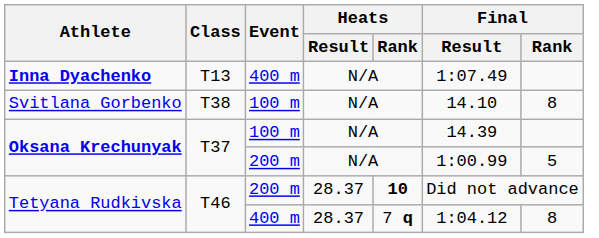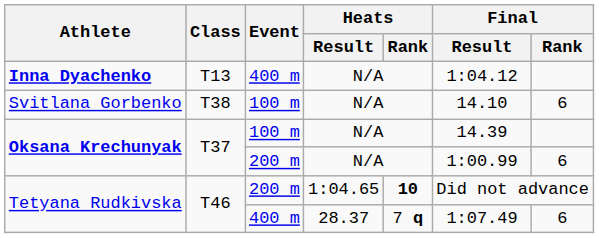 <table class=wikitable style="font-size:90%">
 <tr>
 <th rowspan="2">Athlete</th>
 <th rowspan="2">Class</th>
 <th rowspan="2">Event</th>
 <th colspan="2">Heats</th>
 <th colspan="2">Final</th>
 </tr>
 <tr>
 <th>Result</th>
 <th>Rank</th>
 <th>Result</th>
 <th>Rank</th>
 </tr>
 <tr>
 <td><strong><a href='#'>Inna Dyachenko</a></strong></td>
 <td style="text-align:center;">T13</td>
 <td><a href='#'>400 m</a></td>
 <td style="text-align:center;" colspan="2">N/A</td>
-<td style="text-align:center;">1:07.49</td>
+<td style="text-align:center;">1:04.12</td>
 <td style="text-align:center;"></td>
 </tr>
 <tr>
 <td><a href='#'>Svitlana Gorbenko</a></td>
 <td style="text-align:center;">T38</td>
 <td><a href='#'>100 m</a></td>
 <td style="text-align:center;" colspan="2">N/A</td>
 <td style="text-align:center;">14.10</td>
-<td style="text-align:center;">8</td>
+<td style="text-align:center;">6</td>
 </tr>
 <tr>
 <td rowspan="2"><strong><a href='#'>Oksana Krechunyak</a></strong></td>
 <td rowspan="2" style="text-align:center;">T37</td>
 <td><a href='#'>100 m</a></td>
 <td style="text-align:center;" colspan="2">N/A</td>
 <td style="text-align:center;">14.39</td>
 <td style="text-align:center;"></td>
 </tr>
 <tr>
 <td><a href='#'>200 m</a></td>
 <td style="text-align:center;" colspan="2">N/A</td>
 <td style="text-align:center;">1:00.99</td>
-<td style="text-align:center;">5</td>
+<td style="text-align:center;">6</td>
 </tr>
 <tr>
 <td rowspan="2"><a href='#'>Tetyana Rudkivska</a></td>
 <td rowspan="2" style="text-align:center;">T46</td>
 <td><a href='#'>200 m</a></td>
-<td style="text-align:center;">28.37</td>
+<td style="text-align:center;">1:04.65</td>
 <td style="text-align:center;"><strong>10</strong></td>
 <td style="text-align:center;" colspan="2">Did not advance</td>
 </tr>
 <tr>
 <td><a href='#'>400 m</a></td>
 <td style="text-align:center;">28.37</td>
 <td style="text-align:center;">7 <strong>q</strong></td>
-<td style="text-align:center;">1:04.12</td>
-<td style="text-align:center;">8</td>
+<td style="text-align:center;">1:07.49</td>
+<td style="text-align:center;">6</td>
 </tr>
 </table>
